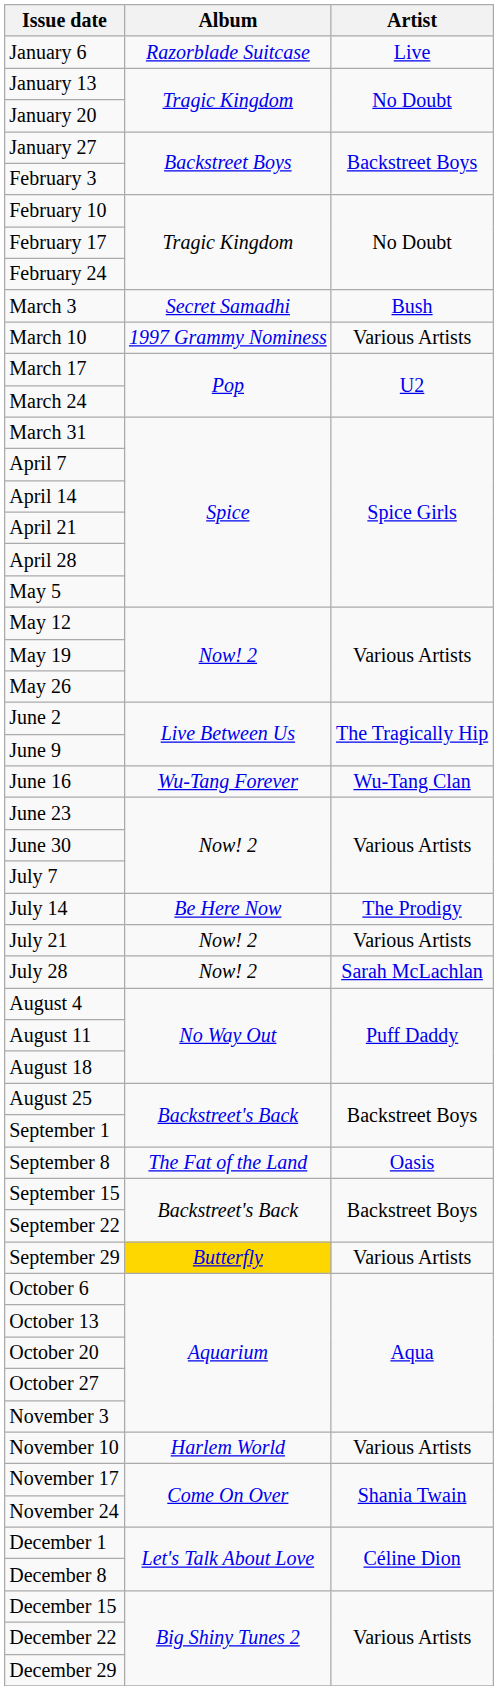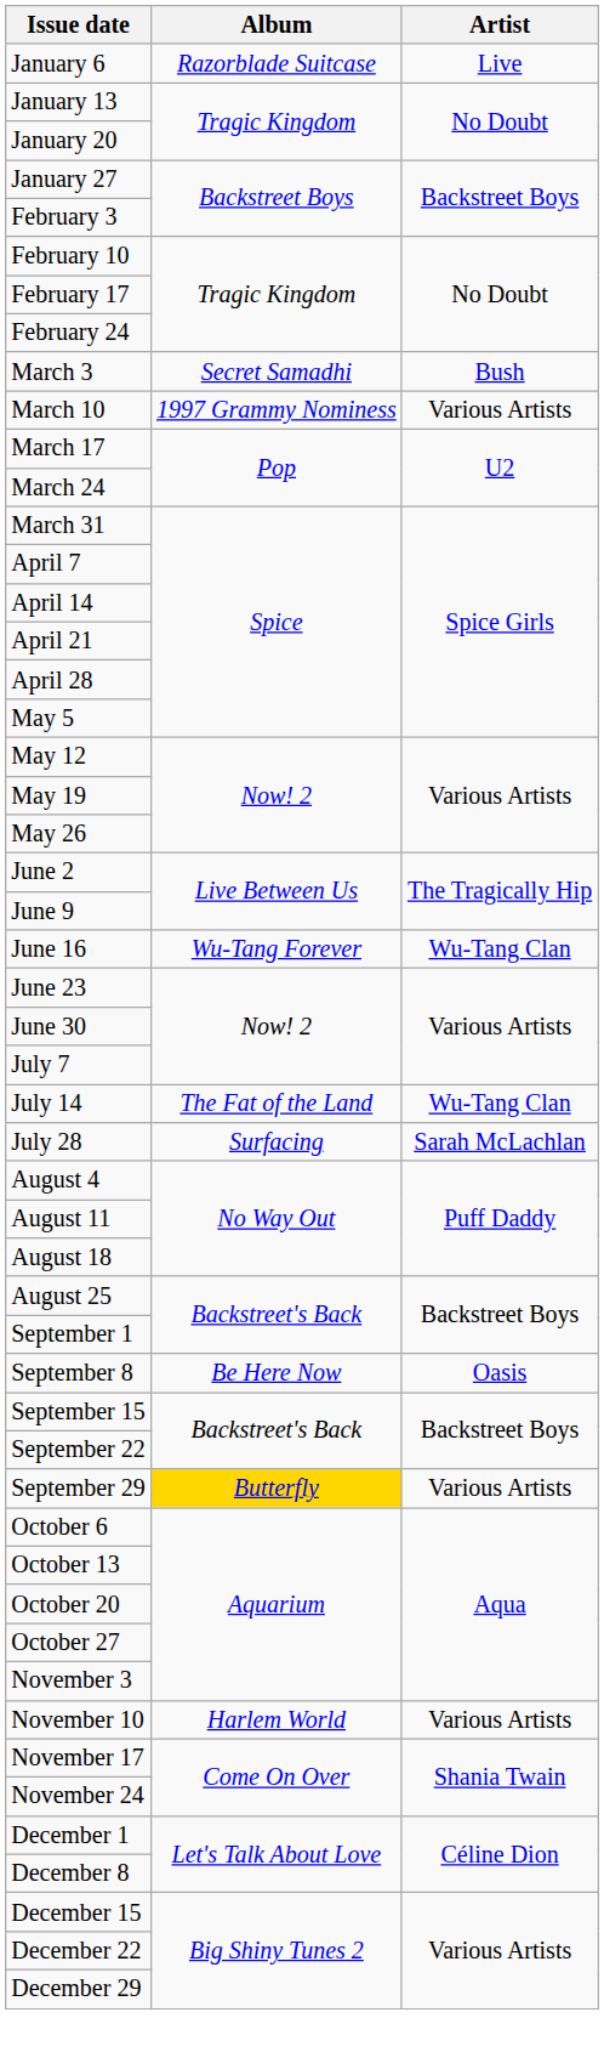 <table class="wikitable sortable">
 <tr>
 <th><strong>Issue date</strong></th>
 <th><strong>Album</strong></th>
 <th><strong>Artist</strong></th>
 </tr>
 <tr>
 <td>January 6</td>
 <td align="center"><em><a href='#'>Razorblade Suitcase</a></em></td>
 <td align="center"><a href='#'>Live</a></td>
 </tr>
 <tr>
 <td>January 13</td>
 <td rowspan="2" align="center"><em><a href='#'>Tragic Kingdom</a></em></td>
 <td rowspan="2" align="center"><a href='#'>No Doubt</a></td>
 </tr>
 <tr>
 <td>January 20</td>
 </tr>
 <tr>
 <td>January 27</td>
 <td rowspan="2" align="center"><em><a href='#'>Backstreet Boys</a></em></td>
 <td rowspan="2" align="center"><a href='#'>Backstreet Boys</a></td>
 </tr>
 <tr>
 <td>February 3</td>
 </tr>
 <tr>
 <td>February 10</td>
 <td rowspan="3" align="center"><em>Tragic Kingdom</em></td>
 <td rowspan="3" align="center">No Doubt</td>
 </tr>
 <tr>
 <td>February 17</td>
 </tr>
 <tr>
 <td>February 24</td>
 </tr>
 <tr>
 <td>March 3</td>
 <td align="center"><em><a href='#'>Secret Samadhi</a></em></td>
 <td align="center"><a href='#'>Bush</a></td>
 </tr>
 <tr>
 <td>March 10</td>
 <td align="center"><em><a href='#'>1997 Grammy Nominess</a></em></td>
 <td align="center">Various Artists</td>
 </tr>
 <tr>
 <td>March 17</td>
 <td rowspan="2" align="center"><em><a href='#'>Pop</a></em></td>
 <td rowspan="2" align="center"><a href='#'>U2</a></td>
 </tr>
 <tr>
 <td>March 24</td>
 </tr>
 <tr>
 <td>March 31</td>
 <td rowspan="6" align="center"><em><a href='#'>Spice</a></em></td>
 <td rowspan="6" align="center"><a href='#'>Spice Girls</a></td>
 </tr>
 <tr>
 <td>April 7</td>
 </tr>
 <tr>
 <td>April 14</td>
 </tr>
 <tr>
 <td>April 21</td>
 </tr>
 <tr>
 <td>April 28</td>
 </tr>
 <tr>
 <td>May 5</td>
 </tr>
 <tr>
 <td>May 12</td>
 <td rowspan="3" align="center"><em><a href='#'>Now! 2</a></em></td>
 <td rowspan="3" align="center">Various Artists</td>
 </tr>
 <tr>
 <td>May 19</td>
 </tr>
 <tr>
 <td>May 26</td>
 </tr>
 <tr>
 <td>June 2</td>
 <td rowspan="2" align="center"><em><a href='#'>Live Between Us</a></em></td>
 <td rowspan="2" align="center"><a href='#'>The Tragically Hip</a></td>
 </tr>
 <tr>
 <td>June 9</td>
 </tr>
 <tr>
 <td>June 16</td>
 <td align="center"><em><a href='#'>Wu-Tang Forever</a></em></td>
 <td align="center"><a href='#'>Wu-Tang Clan</a></td>
 </tr>
 <tr>
 <td>June 23</td>
 <td rowspan="3" align="center"><em>Now! 2</em></td>
 <td rowspan="3" align="center">Various Artists</td>
 </tr>
 <tr>
 <td>June 30</td>
 </tr>
 <tr>
 <td>July 7</td>
 </tr>
 <tr>
 <td>July 14</td>
-<td align="center"><em><a href='#'>Be Here Now</a></em></td>
-<td align="center"><a href='#'>The Prodigy</a></td>
-</tr>
-<tr>
-<td>July 21</td>
-<td align="center"><em>Now! 2</em></td>
-<td align="center">Various Artists</td>
+<td align="center"><em><a href='#'>The Fat of the Land</a></em></td>
+<td align="center"><a href='#'>Wu-Tang Clan</a></td>
 </tr>
 <tr>
 <td>July 28</td>
-<td align="center"><em>Now! 2</em></td>
+<td align="center"><em><a href='#'>Surfacing</a></em></td>
 <td align="center"><a href='#'>Sarah McLachlan</a></td>
 </tr>
 <tr>
 <td>August 4</td>
 <td rowspan="3" align="center"><em><a href='#'>No Way Out</a></em></td>
 <td rowspan="3" align="center"><a href='#'>Puff Daddy</a></td>
 </tr>
 <tr>
 <td>August 11</td>
 </tr>
 <tr>
 <td>August 18</td>
 </tr>
 <tr>
 <td>August 25</td>
 <td rowspan="2" align="center"><a href='#'><em>Backstreet's Back</em></a></td>
 <td rowspan="2" align="center">Backstreet Boys</td>
 </tr>
 <tr>
 <td>September 1</td>
 </tr>
 <tr>
 <td>September 8</td>
-<td align="center"><em><a href='#'>The Fat of the Land</a></em></td>
+<td align="center"><em><a href='#'>Be Here Now</a></em></td>
 <td align="center"><a href='#'>Oasis</a></td>
 </tr>
 <tr>
 <td>September 15</td>
 <td rowspan="2" align="center"><em>Backstreet's Back</em></td>
 <td rowspan="2" align="center">Backstreet Boys</td>
 </tr>
 <tr>
 <td>September 22</td>
 </tr>
 <tr>
 <td>September 29</td>
 <td align="center" style="background: gold;"><em><a href='#'>Butterfly</a></em></td>
 <td align="center">Various Artists</td>
 </tr>
 <tr>
 <td>October 6</td>
 <td rowspan="5" align="center"><em><a href='#'>Aquarium</a></em></td>
 <td rowspan="5" align="center"><a href='#'>Aqua</a></td>
 </tr>
 <tr>
 <td>October 13</td>
 </tr>
 <tr>
 <td>October 20</td>
 </tr>
 <tr>
 <td>October 27</td>
 </tr>
 <tr>
 <td>November 3</td>
 </tr>
 <tr>
 <td>November 10</td>
 <td align="center"><em><a href='#'>Harlem World</a></em></td>
 <td align="center">Various Artists</td>
 </tr>
 <tr>
 <td>November 17</td>
 <td rowspan="2" align="center"><em><a href='#'>Come On Over</a></em></td>
 <td rowspan="2" align="center"><a href='#'>Shania Twain</a></td>
 </tr>
 <tr>
 <td>November 24</td>
 </tr>
 <tr>
 <td>December 1</td>
 <td rowspan="2" align="center"><em><a href='#'>Let's Talk About Love</a></em></td>
 <td rowspan="2" align="center"><a href='#'>Céline Dion</a></td>
 </tr>
 <tr>
 <td>December 8</td>
 </tr>
 <tr>
 <td>December 15</td>
 <td rowspan="3" align="center"><em><a href='#'>Big Shiny Tunes 2</a></em></td>
 <td rowspan="3" align="center">Various Artists</td>
 </tr>
 <tr>
 <td>December 22</td>
 </tr>
 <tr>
 <td>December 29</td>
 </tr>
 </table>
